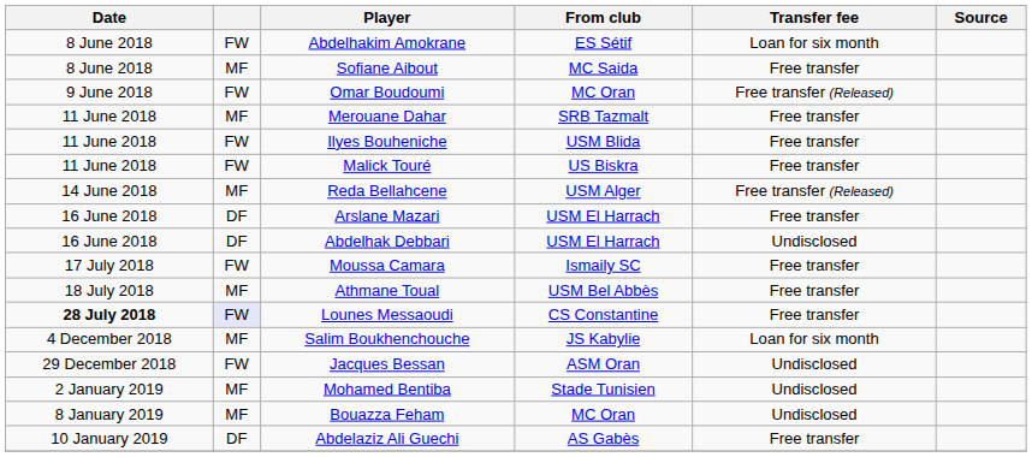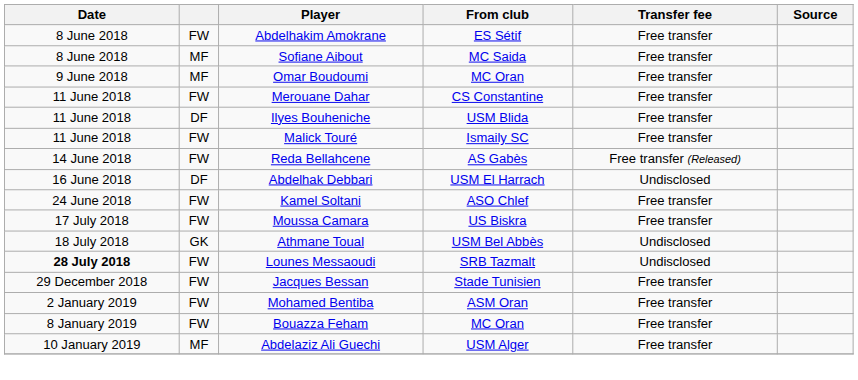 <table class="wikitable sortable" style="width:70%; text-align:center; font-size:85%; text-align:centre;">
 <tr>
 <th>Date</th>
 <th></th>
 <th>Player</th>
 <th>From club</th>
 <th>Transfer fee</th>
 <th>Source</th>
 </tr>
 <tr>
 <td>8 June 2018</td>
 <td>FW</td>
 <td> <a href='#'>Abdelhakim Amokrane</a></td>
 <td><a href='#'>ES Sétif</a></td>
-<td>Loan for six month</td>
+<td>Free transfer</td>
 <td></td>
 </tr>
 <tr>
 <td>8 June 2018</td>
 <td>MF</td>
 <td> <a href='#'>Sofiane Aibout</a></td>
 <td><a href='#'>MC Saida</a></td>
 <td>Free transfer</td>
 <td></td>
 </tr>
 <tr>
 <td>9 June 2018</td>
-<td>FW</td>
+<td>MF</td>
 <td> <a href='#'>Omar Boudoumi</a></td>
 <td><a href='#'>MC Oran</a></td>
-<td>Free transfer <small><em>(Released)</em></small></td>
-<td></td>
-</tr>
-<tr>
-<td>11 June 2018</td>
-<td>MF</td>
-<td> <a href='#'>Merouane Dahar</a></td>
-<td><a href='#'>SRB Tazmalt</a></td>
 <td>Free transfer</td>
 <td></td>
 </tr>
 <tr>
 <td>11 June 2018</td>
 <td>FW</td>
+<td> <a href='#'>Merouane Dahar</a></td>
+<td><a href='#'>CS Constantine</a></td>
+<td>Free transfer</td>
+<td></td>
+</tr>
+<tr>
+<td>11 June 2018</td>
+<td>DF</td>
 <td> <a href='#'>Ilyes Bouheniche</a></td>
 <td><a href='#'>USM Blida</a></td>
 <td>Free transfer</td>
 <td></td>
 </tr>
 <tr>
 <td>11 June 2018</td>
 <td>FW</td>
 <td> <a href='#'>Malick Touré</a></td>
-<td><a href='#'>US Biskra</a></td>
+<td> <a href='#'>Ismaily SC</a></td>
 <td>Free transfer</td>
 <td></td>
 </tr>
 <tr>
 <td>14 June 2018</td>
-<td>MF</td>
+<td>FW</td>
 <td> <a href='#'>Reda Bellahcene</a></td>
-<td><a href='#'>USM Alger</a></td>
+<td> <a href='#'>AS Gabès</a></td>
 <td>Free transfer <small><em>(Released)</em></small></td>
-<td></td>
-</tr>
-<tr>
-<td>16 June 2018</td>
-<td>DF</td>
-<td> <a href='#'>Arslane Mazari</a></td>
-<td><a href='#'>USM El Harrach</a></td>
-<td>Free transfer</td>
 <td></td>
 </tr>
 <tr>
 <td>16 June 2018</td>
 <td>DF</td>
 <td> <a href='#'>Abdelhak Debbari</a></td>
 <td><a href='#'>USM El Harrach</a></td>
 <td>Undisclosed</td>
 <td></td>
 </tr>
 <tr>
+<td>24 June 2018</td>
+<td>FW</td>
+<td> <a href='#'>Kamel Soltani</a></td>
+<td><a href='#'>ASO Chlef</a></td>
+<td>Free transfer</td>
+<td></td>
+</tr>
+<tr>
 <td>17 July 2018</td>
 <td>FW</td>
 <td> <a href='#'>Moussa Camara</a></td>
-<td> <a href='#'>Ismaily SC</a></td>
+<td><a href='#'>US Biskra</a></td>
 <td>Free transfer</td>
 <td></td>
 </tr>
 <tr>
 <td>18 July 2018</td>
-<td>MF</td>
+<td>GK</td>
 <td> <a href='#'>Athmane Toual</a></td>
 <td><a href='#'>USM Bel Abbès</a></td>
-<td>Free transfer</td>
+<td>Undisclosed</td>
 <td></td>
 </tr>
 <tr>
 <td><strong>28 July 2018</strong></td>
-<td style="background: lavender;">FW</td>
+<td>FW</td>
 <td> <a href='#'>Lounes Messaoudi</a></td>
-<td><a href='#'>CS Constantine</a></td>
-<td>Free transfer</td>
-<td></td>
-</tr>
-<tr>
-<td>4 December 2018</td>
-<td>MF</td>
-<td> <a href='#'>Salim Boukhenchouche</a></td>
-<td><a href='#'>JS Kabylie</a></td>
-<td>Loan for six month</td>
+<td><a href='#'>SRB Tazmalt</a></td>
+<td>Undisclosed</td>
 <td></td>
 </tr>
 <tr>
 <td>29 December 2018</td>
 <td>FW</td>
 <td> <a href='#'>Jacques Bessan</a></td>
-<td><a href='#'>ASM Oran</a></td>
-<td>Undisclosed</td>
+<td> <a href='#'>Stade Tunisien</a></td>
+<td>Free transfer</td>
 <td></td>
 </tr>
 <tr>
 <td>2 January 2019</td>
-<td>MF</td>
+<td>FW</td>
 <td> <a href='#'>Mohamed Bentiba</a></td>
-<td> <a href='#'>Stade Tunisien</a></td>
-<td>Undisclosed</td>
+<td><a href='#'>ASM Oran</a></td>
+<td>Free transfer</td>
 <td></td>
 </tr>
 <tr>
 <td>8 January 2019</td>
-<td>MF</td>
+<td>FW</td>
 <td> <a href='#'>Bouazza Feham</a></td>
 <td><a href='#'>MC Oran</a></td>
-<td>Undisclosed</td>
+<td>Free transfer</td>
 <td></td>
 </tr>
 <tr>
 <td>10 January 2019</td>
-<td>DF</td>
+<td>MF</td>
 <td> <a href='#'>Abdelaziz Ali Guechi</a></td>
-<td> <a href='#'>AS Gabès</a></td>
+<td><a href='#'>USM Alger</a></td>
 <td>Free transfer</td>
 <td></td>
 </tr>
 <tr>
 </tr>
 </table>
